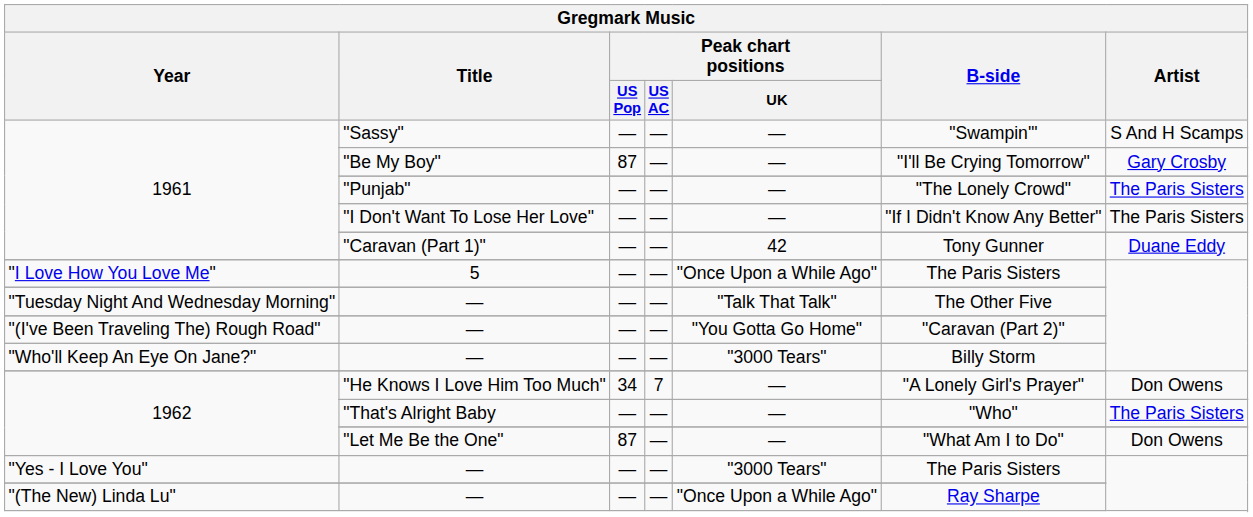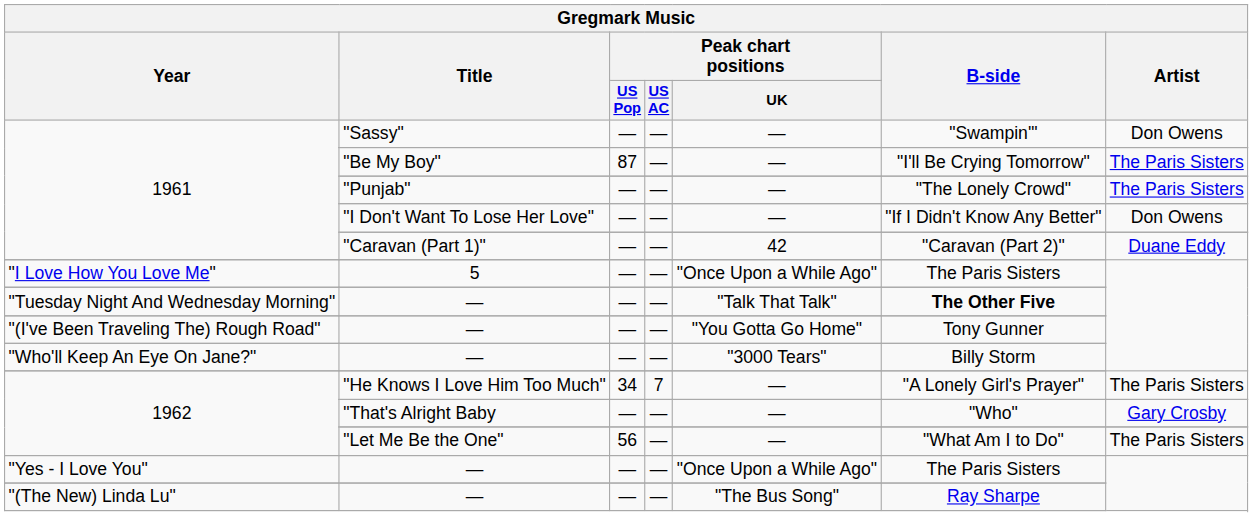 <table class="wikitable" style=text-align:center;>
 <tr>
 <th colspan="9">Gregmark Music</th>
 </tr>
 <tr>
 <th rowspan="2">Year</th>
 <th rowspan="2">Title</th>
 <th colspan="3">Peak chart<br>positions</th>
 <th rowspan="2"><a href='#'>B-side</a></th>
 <th rowspan="2">Artist</th>
 </tr>
 <tr style="font-size:smaller;">
 <th align=centre><a href='#'>US<br>Pop</a></th>
 <th align=centre><a href='#'>US<br>AC</a></th>
 <th align=centre>UK</th>
 </tr>
 <tr>
 <td rowspan="9">1961</td>
 <td align=left>"Sassy"</td>
 <td>—</td>
 <td>—</td>
 <td>—</td>
 <td>"Swampin'"</td>
-<td>S And H Scamps</td>
+<td>Don Owens</td>
 </tr>
 <tr>
 </tr>
 <tr>
 <td align=left>"Be My Boy"</td>
 <td>87</td>
 <td>—</td>
 <td>—</td>
 <td rowspan="1">"I'll Be Crying Tomorrow"</td>
-<td rowspan="1"><a href='#'>Gary Crosby</a></td>
+<td rowspan="1"><a href='#'>The Paris Sisters</a></td>
 </tr>
 <tr>
 </tr>
 <tr>
 <td align=left>"Punjab"</td>
 <td>—</td>
 <td>—</td>
 <td>—</td>
 <td>"The Lonely Crowd"</td>
 <td rowspan="1"><a href='#'>The Paris Sisters</a></td>
 </tr>
 <tr>
 </tr>
 <tr>
 <td align=left>"I Don't Want To Lose Her Love"</td>
 <td>—</td>
 <td>—</td>
 <td>—</td>
 <td>"If I Didn't Know Any Better"</td>
-<td rowspan="1">The Paris Sisters</td>
+<td>Don Owens</td>
 </tr>
 <tr>
 </tr>
 <tr>
 <td align=left>"Caravan (Part 1)"</td>
 <td>—</td>
 <td>—</td>
 <td>42</td>
-<td>Tony Gunner</td>
+<td>"Caravan (Part 2)"</td>
 <td><a href='#'>Duane Eddy</a></td>
 </tr>
 <tr>
 </tr>
 <tr>
 <td align=left>"<a href='#'>I Love How You Love Me</a>"</td>
 <td>5</td>
 <td>—</td>
 <td>—</td>
 <td rowspan="1">"Once Upon a While Ago"</td>
 <td rowspan="1">The Paris Sisters</td>
 </tr>
 <tr>
 </tr>
 <tr>
 <td align=left>"Tuesday Night And Wednesday Morning"</td>
 <td>—</td>
 <td>—</td>
 <td>—</td>
 <td>"Talk That Talk"</td>
-<td>The Other Five</td>
+<td><strong>The Other Five</strong></td>
 </tr>
 <tr>
 </tr>
 <tr>
 <td align=left>"(I've Been Traveling The) Rough Road"</td>
 <td>—</td>
 <td>—</td>
 <td>—</td>
 <td>"You Gotta Go Home"</td>
-<td>"Caravan (Part 2)"</td>
+<td>Tony Gunner</td>
 </tr>
 <tr>
 </tr>
 <tr>
 <td align=left>"Who'll Keep An Eye On Jane?"</td>
 <td>—</td>
 <td>—</td>
 <td>—</td>
 <td>"3000 Tears"</td>
 <td>Billy Storm</td>
 </tr>
 <tr>
 </tr>
 <tr>
 <td rowspan="5">1962</td>
 <td align=left>"He Knows I Love Him Too Much"</td>
 <td>34</td>
 <td>7</td>
 <td>—</td>
 <td rowspan="1">"A Lonely Girl's Prayer"</td>
-<td>Don Owens</td>
+<td rowspan="1">The Paris Sisters</td>
 </tr>
 <tr>
 </tr>
 <tr>
 <td align=left>"That's Alright Baby</td>
 <td>—</td>
 <td>—</td>
 <td>—</td>
 <td rowspan="1">"Who"</td>
-<td rowspan="1"><a href='#'>The Paris Sisters</a></td>
+<td rowspan="1"><a href='#'>Gary Crosby</a></td>
 </tr>
 <tr>
 </tr>
 <tr>
 <td align=left>"Let Me Be the One"</td>
-<td>87</td>
+<td>56</td>
 <td>—</td>
 <td>—</td>
 <td rowspan="1">"What Am I to Do"</td>
-<td>Don Owens</td>
+<td rowspan="1">The Paris Sisters</td>
 </tr>
 <tr>
 </tr>
 <tr>
 <td align=left>"Yes - I Love You"</td>
 <td>—</td>
 <td>—</td>
 <td>—</td>
-<td>"3000 Tears"</td>
+<td rowspan="1">"Once Upon a While Ago"</td>
 <td rowspan="1">The Paris Sisters</td>
 </tr>
 <tr>
 </tr>
 <tr>
 <td align=left>"(The New) Linda Lu"</td>
 <td>—</td>
 <td>—</td>
 <td>—</td>
-<td rowspan="1">"Once Upon a While Ago"</td>
+<td rowspan="1">"The Bus Song"</td>
 <td rowspan="1"><a href='#'>Ray Sharpe</a></td>
 </tr>
 <tr>
 </tr>
 </table>
